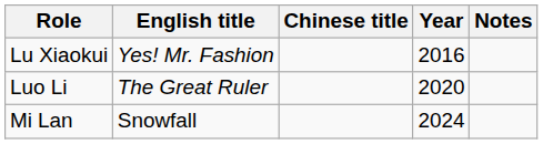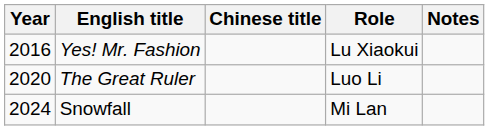 <table class="wikitable sortable">
 <tr>
-<th>Role</th>
+<th>Year</th>
 <th>English title</th>
 <th>Chinese title</th>
-<th>Year</th>
+<th>Role</th>
 <th>Notes</th>
 </tr>
 <tr>
-<td>Lu Xiaokui</td>
+<td>2016</td>
 <td><em>Yes! Mr. Fashion</em></td>
 <td></td>
-<td>2016</td>
+<td>Lu Xiaokui</td>
 <td></td>
 </tr>
 <tr>
-<td>Luo Li</td>
+<td>2020</td>
 <td><em>The Great Ruler</em></td>
 <td></td>
-<td>2020</td>
+<td>Luo Li</td>
 <td></td>
 </tr>
 <tr>
-<td>Mi Lan</td>
+<td>2024</td>
 <td>Snowfall</td>
 <td></td>
-<td>2024</td>
+<td>Mi Lan</td>
 <td></td>
 </tr>
 </table>
